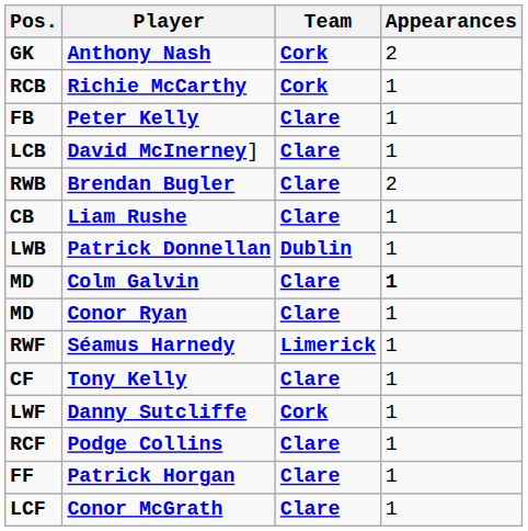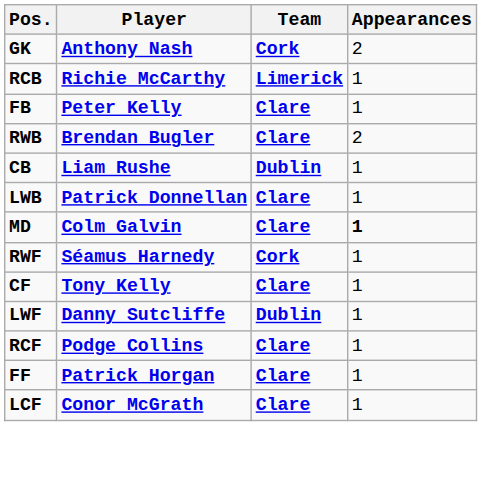 <table class="wikitable">
 <tr>
 <th>Pos.</th>
 <th>Player</th>
 <th>Team</th>
 <th>Appearances</th>
 </tr>
 <tr>
 <td><strong>GK</strong></td>
 <td> <strong><a href='#'>Anthony Nash</a></strong></td>
 <td><strong><a href='#'>Cork</a></strong></td>
 <td>2</td>
 </tr>
 <tr>
 <td><strong>RCB</strong></td>
 <td> <strong><a href='#'>Richie McCarthy</a></strong></td>
-<td><strong><a href='#'>Cork</a></strong></td>
+<td><strong><a href='#'>Limerick</a></strong></td>
 <td>1</td>
 </tr>
 <tr>
 <td><strong>FB</strong></td>
 <td> <strong><a href='#'>Peter Kelly</a></strong></td>
-<td><strong><a href='#'>Clare</a></strong></td>
-<td>1</td>
-</tr>
-<tr>
-<td><strong>LCB</strong></td>
-<td> <strong><a href='#'>David McInerney</a></strong>]</td>
 <td><strong><a href='#'>Clare</a></strong></td>
 <td>1</td>
 </tr>
 <tr>
 <td><strong>RWB</strong></td>
 <td> <strong><a href='#'>Brendan Bugler</a></strong></td>
 <td><strong><a href='#'>Clare</a></strong></td>
 <td>2</td>
 </tr>
 <tr>
 <td><strong>CB</strong></td>
 <td> <strong><a href='#'>Liam Rushe</a></strong></td>
-<td><strong><a href='#'>Clare</a></strong></td>
+<td><strong><a href='#'>Dublin</a></strong></td>
 <td>1</td>
 </tr>
 <tr>
 <td><strong>LWB</strong></td>
 <td> <strong><a href='#'>Patrick Donnellan</a></strong></td>
-<td><strong><a href='#'>Dublin</a></strong></td>
+<td><strong><a href='#'>Clare</a></strong></td>
 <td>1</td>
 </tr>
 <tr>
 <td><strong>MD</strong></td>
 <td> <strong><a href='#'>Colm Galvin</a></strong></td>
 <td><strong><a href='#'>Clare</a></strong></td>
 <td><strong>1</strong></td>
 </tr>
 <tr>
-<td><strong>MD</strong></td>
-<td> <strong><a href='#'>Conor Ryan</a></strong></td>
-<td><strong><a href='#'>Clare</a></strong></td>
-<td>1</td>
-</tr>
-<tr>
 <td><strong>RWF</strong></td>
 <td> <strong><a href='#'>Séamus Harnedy</a></strong></td>
-<td><strong><a href='#'>Limerick</a></strong></td>
+<td><strong><a href='#'>Cork</a></strong></td>
 <td>1</td>
 </tr>
 <tr>
 <td><strong>CF</strong></td>
 <td> <strong><a href='#'>Tony Kelly</a></strong></td>
 <td><strong><a href='#'>Clare</a></strong></td>
 <td>1</td>
 </tr>
 <tr>
 <td><strong>LWF</strong></td>
 <td> <strong><a href='#'>Danny Sutcliffe</a></strong></td>
-<td><strong><a href='#'>Cork</a></strong></td>
+<td><strong><a href='#'>Dublin</a></strong></td>
 <td>1</td>
 </tr>
 <tr>
 <td><strong>RCF</strong></td>
 <td> <strong><a href='#'>Podge Collins</a></strong></td>
 <td><strong><a href='#'>Clare</a></strong></td>
 <td>1</td>
 </tr>
 <tr>
 <td><strong>FF</strong></td>
 <td> <strong><a href='#'>Patrick Horgan</a></strong></td>
 <td><strong><a href='#'>Clare</a></strong></td>
 <td>1</td>
 </tr>
 <tr>
 <td><strong>LCF</strong></td>
 <td> <strong><a href='#'>Conor McGrath</a></strong></td>
 <td><strong><a href='#'>Clare</a></strong></td>
 <td>1</td>
 </tr>
 </table>
